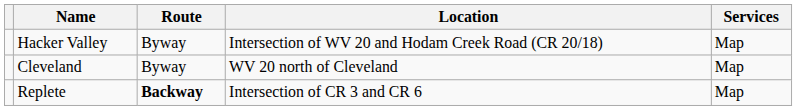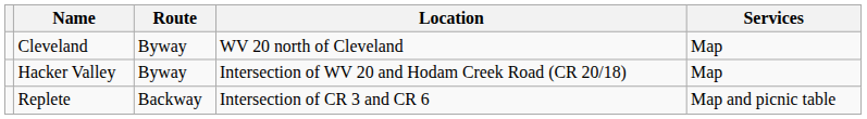 <table class="wikitable" border="1" width="90%">
 <tr>
 <th></th>
 <th>Name</th>
 <th>Route</th>
 <th>Location</th>
 <th>Services</th>
 </tr>
 <tr>
 <td></td>
+<td>Cleveland</td>
+<td>Byway</td>
+<td>WV 20 north of Cleveland</td>
+<td>Map</td>
+</tr>
+<tr>
+<td></td>
 <td>Hacker Valley</td>
 <td>Byway</td>
 <td>Intersection of WV 20 and Hodam Creek Road (CR 20/18)</td>
 <td>Map</td>
 </tr>
 <tr>
 <td></td>
-<td>Cleveland</td>
-<td>Byway</td>
-<td>WV 20 north of Cleveland</td>
-<td>Map</td>
-</tr>
-<tr>
-<td></td>
 <td>Replete</td>
-<td><strong>Backway</strong></td>
+<td>Backway</td>
 <td>Intersection of CR 3 and CR 6</td>
-<td>Map</td>
+<td>Map and picnic table</td>
 </tr>
 </table>
